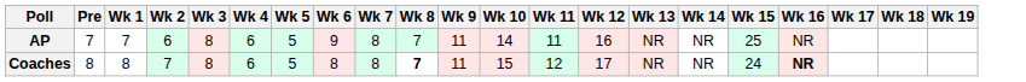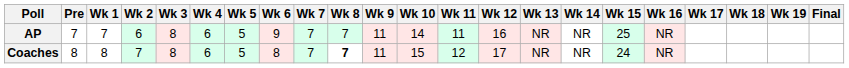 <table class="wikitable" style="white-space:nowrap;">
 <tr>
 <th>Poll</th>
 <th>Pre</th>
 <th>Wk 1</th>
 <th>Wk 2</th>
 <th>Wk 3</th>
 <th>Wk 4</th>
 <th>Wk 5</th>
 <th>Wk 6</th>
 <th>Wk 7</th>
 <th>Wk 8</th>
 <th>Wk 9</th>
 <th>Wk 10</th>
 <th>Wk 11</th>
 <th>Wk 12</th>
 <th>Wk 13</th>
 <th>Wk 14</th>
 <th>Wk 15</th>
 <th>Wk 16</th>
 <th>Wk 17</th>
 <th>Wk 18</th>
 <th>Wk 19</th>
+<th>Final</th>
 </tr>
 <tr style="text-align:center;">
 <th>AP</th>
 <td style="background:#FFF;">7</td>
 <td style="background:#FFF;">7</td>
 <td style="background:#D8FFEB;">6</td>
 <td style="background:#FFE6E6;">8</td>
 <td style="background:#D8FFEB;">6</td>
 <td style="background:#D8FFEB;">5</td>
 <td style="background:#FFE6E6;">9</td>
-<td style="background:#D8FFEB;">8</td>
+<td style="background:#D8FFEB;">7</td>
 <td style="background:#D8FFEB;">7</td>
 <td style="background:#FFE6E6;">11</td>
 <td style="background:#FFE6E6;">14</td>
 <td style="background:#D8FFEB;">11</td>
 <td style="background:#FFE6E6;">16</td>
 <td style="background:#FFE6E6;">NR</td>
 <td style="background:#FFF;">NR</td>
 <td style="background:#D8FFEB;">25</td>
 <td style="background:#FFE6E6;">NR</td>
+<td style="background:#FFF;"></td>
 <td style="background:#FFF;"></td>
 <td style="background:#FFF;"></td>
 <td style="background:#FFF;"></td>
 </tr>
 <tr style="text-align:center;">
 <th>Coaches</th>
 <td style="background:#FFF;">8</td>
 <td style="background:#FFF;">8</td>
 <td style="background:#D8FFEB;">7</td>
 <td style="background:#FFE6E6;">8</td>
 <td style="background:#D8FFEB;">6</td>
 <td style="background:#D8FFEB;">5</td>
 <td style="background:#FFE6E6;">8</td>
-<td style="background:#D8FFEB;">8</td>
+<td style="background:#D8FFEB;">7</td>
 <td style="background:#FFF;"><strong>7</strong></td>
 <td style="background:#FFE6E6;">11</td>
 <td style="background:#FFE6E6;">15</td>
 <td style="background:#D8FFEB;">12</td>
 <td style="background:#FFE6E6;">17</td>
 <td style="background:#FFE6E6;">NR</td>
 <td style="background:#FFF;">NR</td>
 <td style="background:#D8FFEB;">24</td>
-<td style="background:#FFE6E6;"><strong>NR</strong></td>
+<td style="background:#FFE6E6;">NR</td>
+<td style="background:#FFF;"></td>
 <td style="background:#FFF;"></td>
 <td style="background:#FFF;"></td>
 <td style="background:#FFF;"></td>
 </tr>
 </table>
